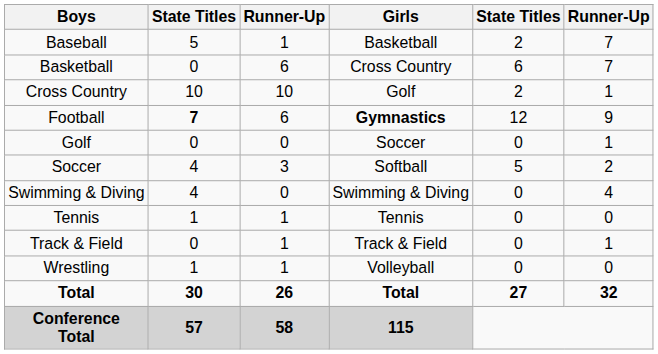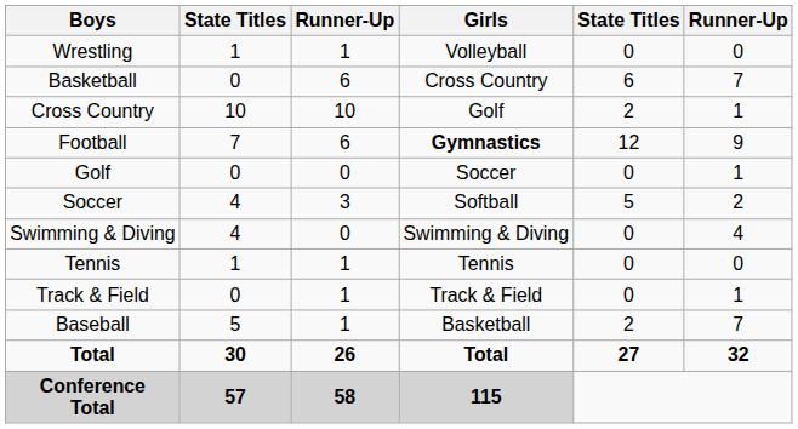 <table class="wikitable" style="text-align:center;">
 <tr>
 <th>Boys</th>
 <th>State Titles</th>
 <th>Runner-Up</th>
 <th>Girls</th>
 <th>State Titles</th>
 <th>Runner-Up</th>
 </tr>
 <tr>
-<td>Baseball</td>
-<td>5</td>
+<td>Wrestling</td>
 <td>1</td>
-<td>Basketball</td>
-<td>2</td>
-<td>7</td>
+<td>1</td>
+<td>Volleyball</td>
+<td>0</td>
+<td>0</td>
 </tr>
 <tr>
 <td>Basketball</td>
 <td>0</td>
 <td>6</td>
 <td>Cross Country</td>
 <td>6</td>
 <td>7</td>
 </tr>
 <tr>
 <td>Cross Country</td>
 <td>10</td>
 <td>10</td>
 <td>Golf</td>
 <td>2</td>
 <td>1</td>
 </tr>
 <tr>
 <td>Football</td>
-<td><strong>7</strong></td>
+<td>7</td>
 <td>6</td>
 <td><strong>Gymnastics</strong></td>
 <td>12</td>
 <td>9</td>
 </tr>
 <tr>
 <td>Golf</td>
 <td>0</td>
 <td>0</td>
 <td>Soccer</td>
 <td>0</td>
 <td>1</td>
 </tr>
 <tr>
 <td>Soccer</td>
 <td>4</td>
 <td>3</td>
 <td>Softball</td>
 <td>5</td>
 <td>2</td>
 </tr>
 <tr>
 <td>Swimming & Diving</td>
 <td>4</td>
 <td>0</td>
 <td>Swimming & Diving</td>
 <td>0</td>
 <td>4</td>
 </tr>
 <tr>
 <td>Tennis</td>
 <td>1</td>
 <td>1</td>
 <td>Tennis</td>
 <td>0</td>
 <td>0</td>
 </tr>
 <tr>
 <td>Track & Field</td>
 <td>0</td>
 <td>1</td>
 <td>Track & Field</td>
 <td>0</td>
 <td>1</td>
 </tr>
 <tr>
-<td>Wrestling</td>
+<td>Baseball</td>
+<td>5</td>
 <td>1</td>
-<td>1</td>
-<td>Volleyball</td>
-<td>0</td>
-<td>0</td>
+<td>Basketball</td>
+<td>2</td>
+<td>7</td>
 </tr>
 <tr>
 <td><strong>Total</strong></td>
 <td><strong>30</strong></td>
 <td><strong>26</strong></td>
 <td><strong>Total</strong></td>
 <td><strong>27</strong></td>
 <td><strong>32</strong></td>
 </tr>
 <tr bgcolor=#D3D3D3>
 <td><strong>Conference <br> Total</strong></td>
 <td><strong>57</strong></td>
 <td><strong>58</strong></td>
 <td><strong>115</strong></td>
 </tr>
 </table>
